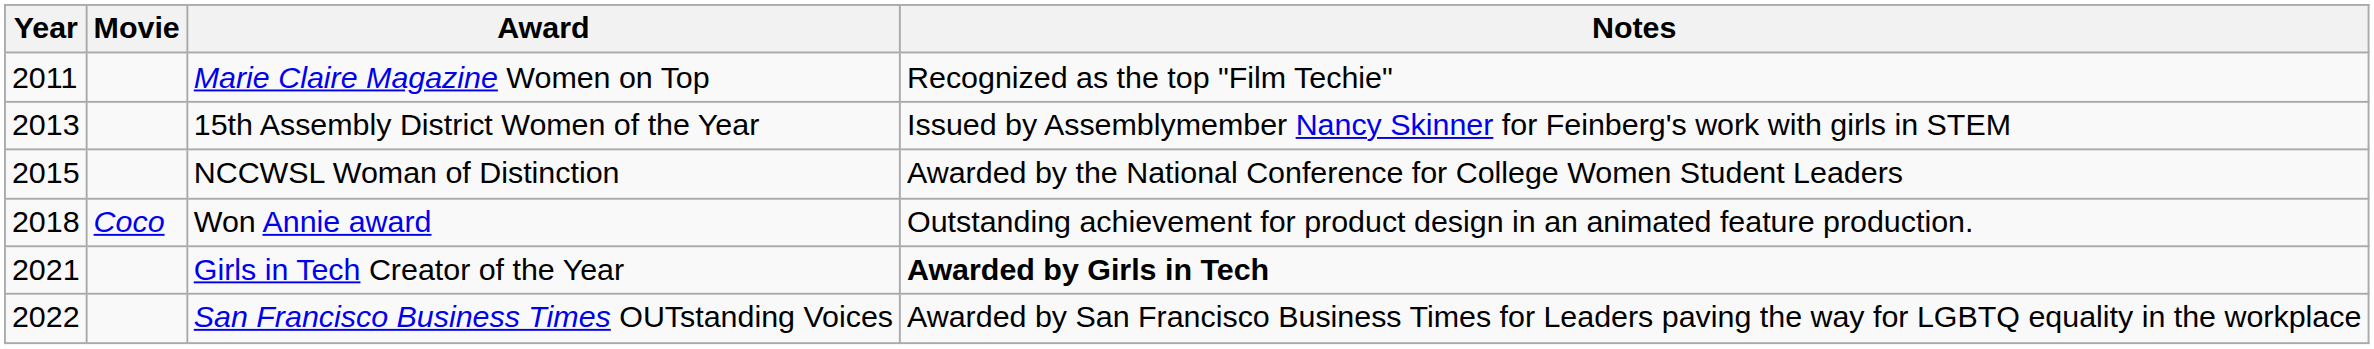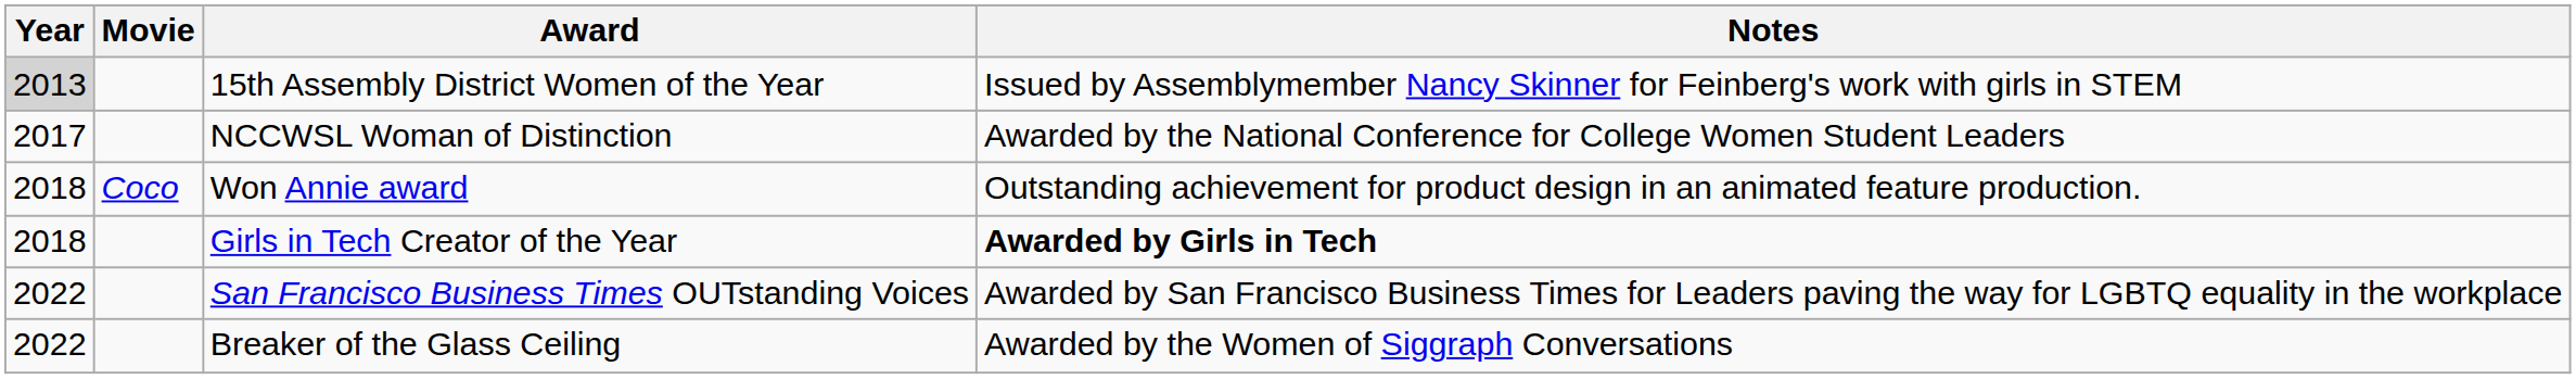 <table class="wikitable sortable">
 <tr>
 <th>Year</th>
 <th>Movie</th>
 <th>Award</th>
 <th>Notes</th>
 </tr>
 <tr>
-<td>2011</td>
-<td></td>
-<td><em><a href='#'>Marie Claire Magazine</a></em> Women on Top</td>
-<td>Recognized as the top "Film Techie"</td>
-</tr>
-<tr>
-<td>2013</td>
+<td style="background: lightgrey;">2013</td>
 <td></td>
 <td>15th Assembly District Women of the Year</td>
 <td>Issued by Assemblymember <a href='#'>Nancy Skinner</a> for Feinberg's work with girls in STEM</td>
 </tr>
 <tr>
-<td>2015</td>
+<td>2017</td>
 <td></td>
 <td>NCCWSL Woman of Distinction</td>
 <td>Awarded by the National Conference for College Women Student Leaders</td>
 </tr>
 <tr>
 <td>2018</td>
 <td><em><a href='#'>Coco</a></em></td>
 <td>Won <a href='#'>Annie award</a></td>
 <td>Outstanding achievement for product design in an animated feature production.</td>
 </tr>
 <tr>
-<td>2021</td>
+<td>2018</td>
 <td></td>
 <td><a href='#'>Girls in Tech</a> Creator of the Year</td>
 <td><strong>Awarded by Girls in Tech</strong></td>
 </tr>
 <tr>
 <td>2022</td>
 <td></td>
 <td><em><a href='#'>San Francisco Business Times</a></em> OUTstanding Voices</td>
 <td>Awarded by San Francisco Business Times for Leaders paving the way for LGBTQ equality in the workplace</td>
 </tr>
+<tr>
+<td>2022</td>
+<td></td>
+<td>Breaker of the Glass Ceiling</td>
+<td>Awarded by the Women of <a href='#'>Siggraph</a> Conversations</td>
+</tr>
 </table>
